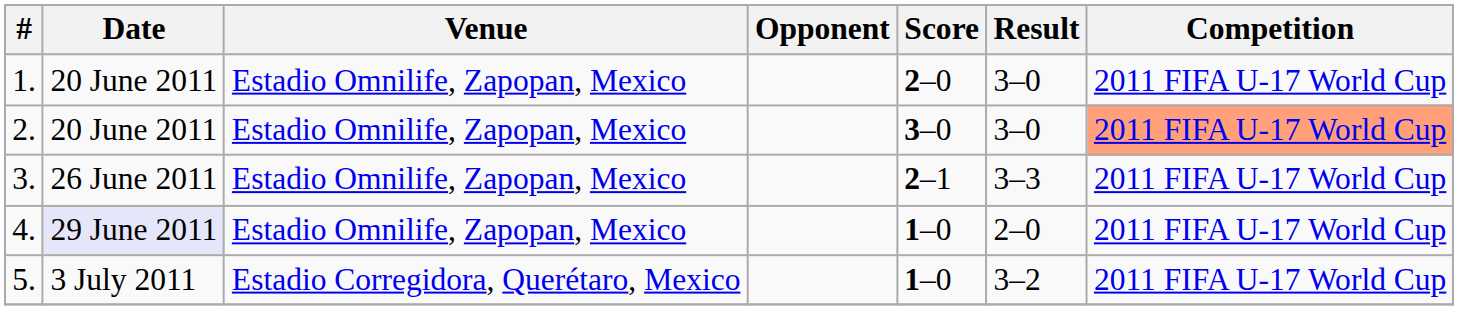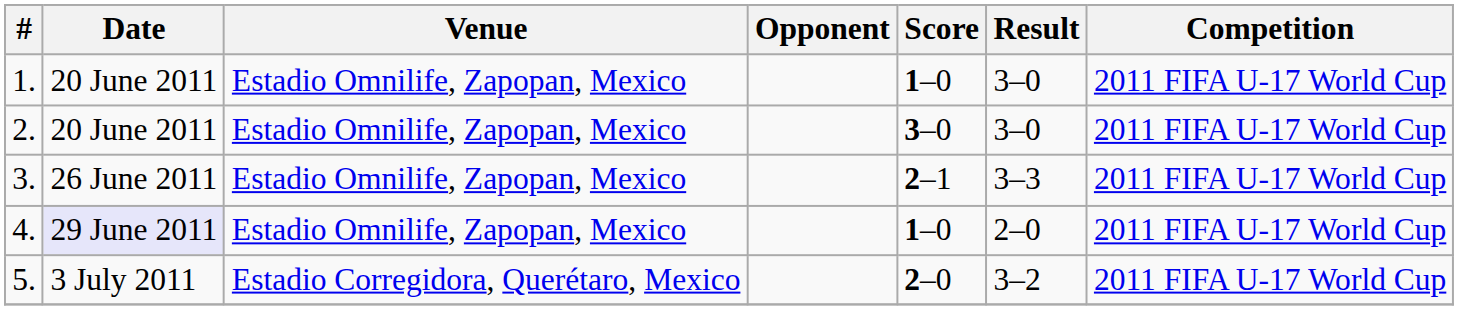 <table class="wikitable sortable">
 <tr>
 <th>#</th>
 <th>Date</th>
 <th>Venue</th>
 <th>Opponent</th>
 <th>Score</th>
 <th>Result</th>
 <th>Competition</th>
 </tr>
 <tr>
 <td>1.</td>
 <td>20 June 2011</td>
 <td><a href='#'>Estadio Omnilife</a>, <a href='#'>Zapopan</a>, <a href='#'>Mexico</a></td>
 <td></td>
-<td><strong>2</strong>–0</td>
+<td><strong>1</strong>–0</td>
 <td>3–0</td>
 <td><a href='#'>2011 FIFA U-17 World Cup</a></td>
 </tr>
 <tr>
 <td>2.</td>
 <td>20 June 2011</td>
 <td><a href='#'>Estadio Omnilife</a>, <a href='#'>Zapopan</a>, <a href='#'>Mexico</a></td>
 <td></td>
 <td><strong>3</strong>–0</td>
 <td>3–0</td>
-<td style="background: lightsalmon;"><a href='#'>2011 FIFA U-17 World Cup</a></td>
+<td><a href='#'>2011 FIFA U-17 World Cup</a></td>
 </tr>
 <tr>
 <td>3.</td>
 <td>26 June 2011</td>
 <td><a href='#'>Estadio Omnilife</a>, <a href='#'>Zapopan</a>, <a href='#'>Mexico</a></td>
 <td></td>
 <td><strong>2</strong>–1</td>
 <td>3–3</td>
 <td><a href='#'>2011 FIFA U-17 World Cup</a></td>
 </tr>
 <tr>
 <td>4.</td>
 <td style="background: lavender;">29 June 2011</td>
 <td><a href='#'>Estadio Omnilife</a>, <a href='#'>Zapopan</a>, <a href='#'>Mexico</a></td>
 <td></td>
 <td><strong>1</strong>–0</td>
 <td>2–0</td>
 <td><a href='#'>2011 FIFA U-17 World Cup</a></td>
 </tr>
 <tr>
 <td>5.</td>
 <td>3 July 2011</td>
 <td><a href='#'>Estadio Corregidora</a>, <a href='#'>Querétaro</a>, <a href='#'>Mexico</a></td>
 <td></td>
-<td><strong>1</strong>–0</td>
+<td><strong>2</strong>–0</td>
 <td>3–2</td>
 <td><a href='#'>2011 FIFA U-17 World Cup</a></td>
 </tr>
 <tr>
 </tr>
 </table>
